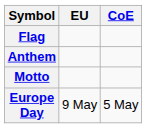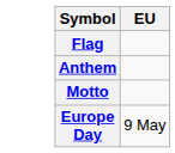 <table class="wikitable" style="float:right;">
 <tr>
 <th>Symbol</th>
 <th>EU</th>
-<th><a href='#'>CoE</a></th>
 </tr>
 <tr>
 <th><a href='#'>Flag</a></th>
-<td></td>
 <td></td>
 </tr>
 <tr>
 <th><a href='#'>Anthem</a></th>
 <td></td>
-<td></td>
 </tr>
 <tr>
 <th><a href='#'>Motto</a></th>
-<td></td>
 <td></td>
 </tr>
 <tr>
 <th><a href='#'>Europe<br>Day</a></th>
 <td>9 May</td>
-<td>5 May</td>
 </tr>
 </table>
